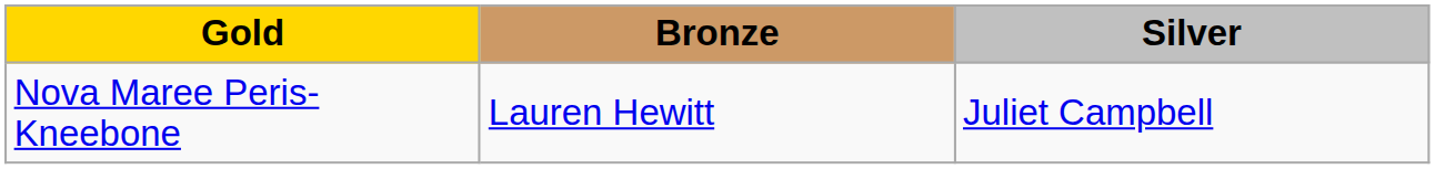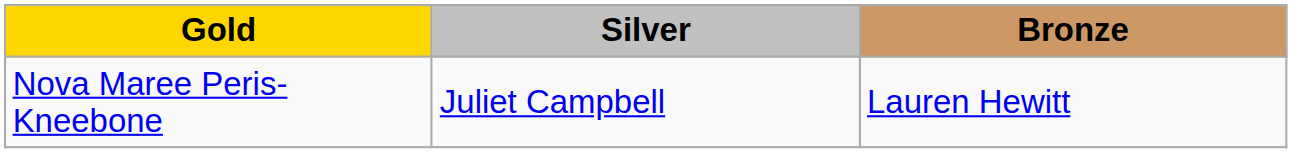 <table class="wikitable" style="text-align:left">
 <tr align="center">
 <td width=200 bgcolor=gold><strong>Gold</strong></td>
+<td width=200 bgcolor=silver><strong>Silver</strong></td>
 <td width=200 bgcolor=CC9966><strong>Bronze</strong></td>
-<td width=200 bgcolor=silver><strong>Silver</strong></td>
 </tr>
 <tr>
 <td><a href='#'>Nova Maree Peris-Kneebone</a><br><em></em></td>
+<td><a href='#'>Juliet Campbell</a><br><em></em></td>
 <td><a href='#'>Lauren Hewitt</a><br><em></em></td>
-<td><a href='#'>Juliet Campbell</a><br><em></em></td>
 </tr>
 </table>
